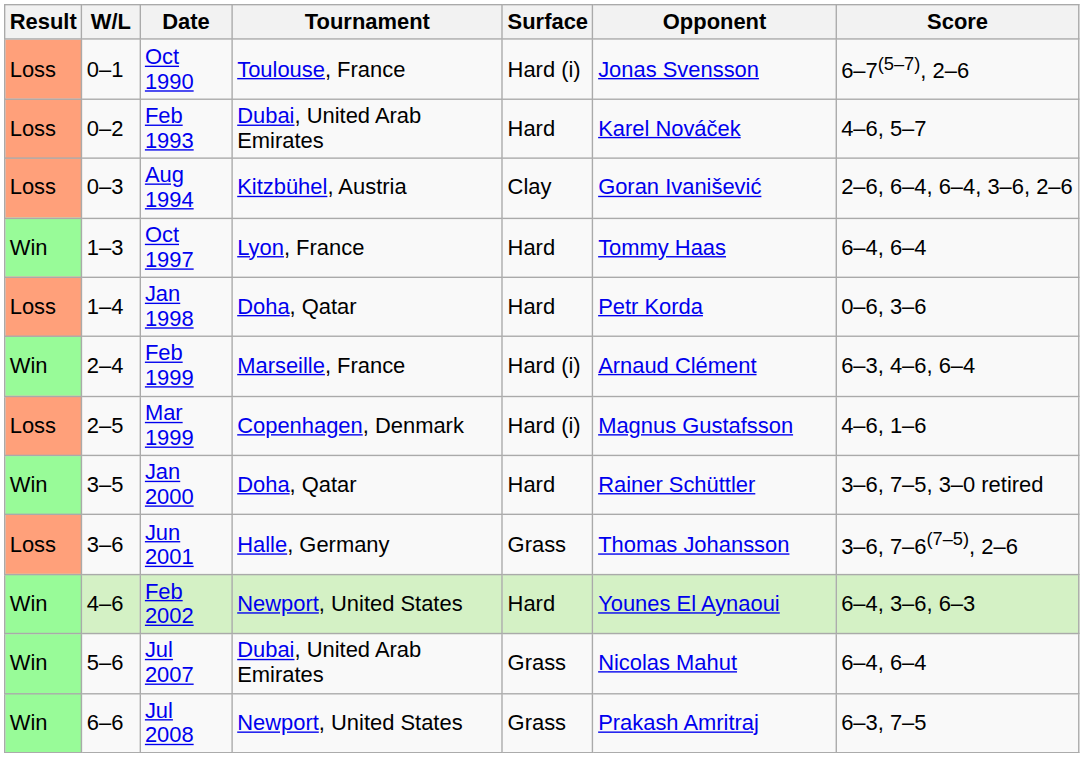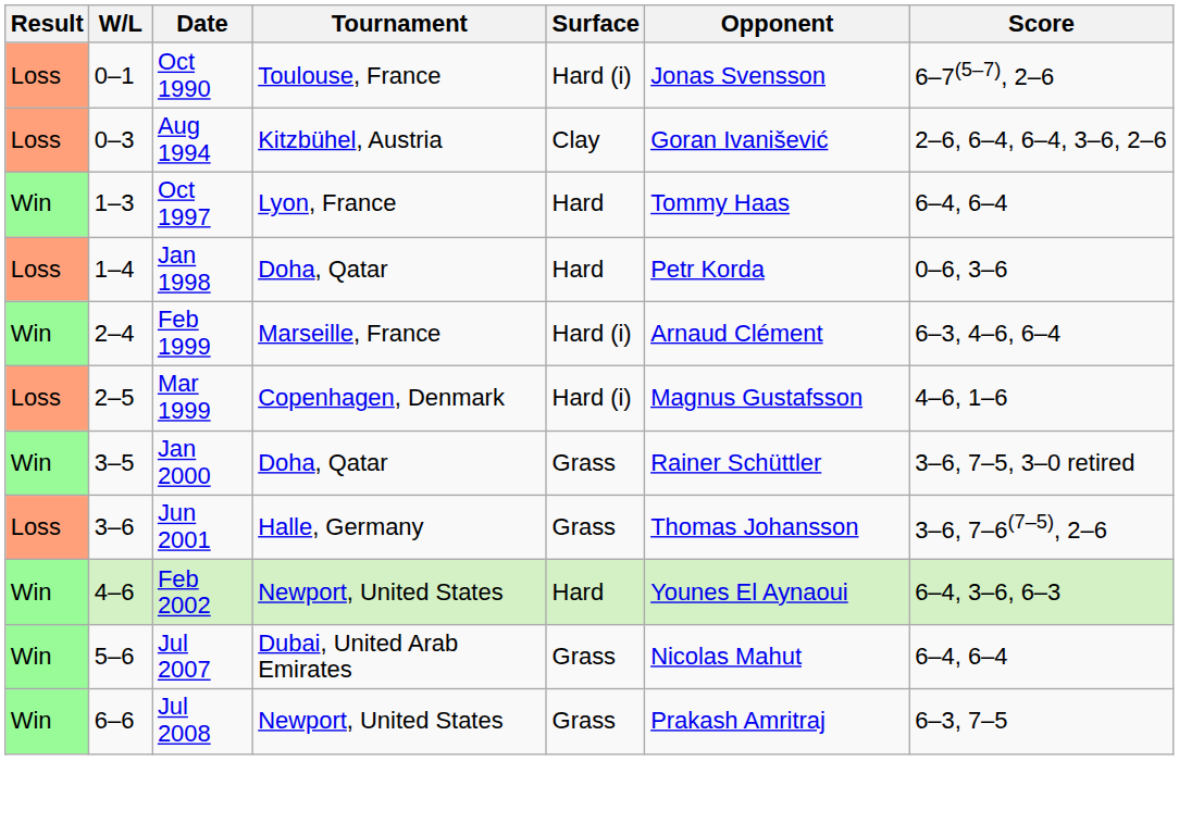 <table class="sortable wikitable">
 <tr>
 <th style=width:40px>Result</th>
 <th style="width:35px" class="unsortable">W/L</th>
 <th style=width:60px>Date</th>
 <th style=width:190px>Tournament</th>
 <th style=width:50px>Surface</th>
 <th style=width:170px>Opponent</th>
 <th style=width:170px class=unsortable>Score</th>
 </tr>
 <tr>
 <td style=background:#ffa07a>Loss</td>
 <td>0–1</td>
 <td><a href='#'>Oct 1990</a></td>
 <td><a href='#'>Toulouse</a>, France</td>
 <td>Hard (i)</td>
 <td> <a href='#'>Jonas Svensson</a></td>
 <td>6–7<sup>(5–7)</sup>, 2–6</td>
-</tr>
-<tr>
-<td style=background:#ffa07a>Loss</td>
-<td>0–2</td>
-<td><a href='#'>Feb 1993</a></td>
-<td><a href='#'>Dubai</a>, United Arab Emirates</td>
-<td>Hard</td>
-<td> <a href='#'>Karel Nováček</a></td>
-<td>4–6, 5–7</td>
 </tr>
 <tr>
 <td style=background:#ffa07a>Loss</td>
 <td>0–3</td>
 <td><a href='#'>Aug 1994</a></td>
 <td><a href='#'>Kitzbühel</a>, Austria</td>
 <td>Clay</td>
 <td> <a href='#'>Goran Ivanišević</a></td>
 <td>2–6, 6–4, 6–4, 3–6, 2–6</td>
 </tr>
 <tr>
 <td style=background:#98fb98>Win</td>
 <td>1–3</td>
 <td><a href='#'>Oct 1997</a></td>
 <td><a href='#'>Lyon</a>, France</td>
 <td>Hard</td>
 <td> <a href='#'>Tommy Haas</a></td>
 <td>6–4, 6–4</td>
 </tr>
 <tr>
 <td style=background:#ffa07a>Loss</td>
 <td>1–4</td>
 <td><a href='#'>Jan 1998</a></td>
 <td><a href='#'>Doha</a>, Qatar</td>
 <td>Hard</td>
 <td> <a href='#'>Petr Korda</a></td>
 <td>0–6, 3–6</td>
 </tr>
 <tr>
 <td style=background:#98fb98>Win</td>
 <td>2–4</td>
 <td><a href='#'>Feb 1999</a></td>
 <td><a href='#'>Marseille</a>, France</td>
 <td>Hard (i)</td>
 <td> <a href='#'>Arnaud Clément</a></td>
 <td>6–3, 4–6, 6–4</td>
 </tr>
 <tr>
 <td style=background:#ffa07a>Loss</td>
 <td>2–5</td>
 <td><a href='#'>Mar 1999</a></td>
 <td><a href='#'>Copenhagen</a>, Denmark</td>
 <td>Hard (i)</td>
 <td> <a href='#'>Magnus Gustafsson</a></td>
 <td>4–6, 1–6</td>
 </tr>
 <tr>
 <td style=background:#98fb98>Win</td>
 <td>3–5</td>
 <td><a href='#'>Jan 2000</a></td>
 <td><a href='#'>Doha</a>, Qatar</td>
-<td>Hard</td>
+<td>Grass</td>
 <td> <a href='#'>Rainer Schüttler</a></td>
 <td>3–6, 7–5, 3–0 retired</td>
 </tr>
 <tr>
 <td style=background:#ffa07a>Loss</td>
 <td>3–6</td>
 <td><a href='#'>Jun 2001</a></td>
 <td><a href='#'>Halle</a>, Germany</td>
 <td>Grass</td>
 <td> <a href='#'>Thomas Johansson</a></td>
 <td>3–6, 7–6<sup>(7–5)</sup>, 2–6</td>
 </tr>
 <tr bgcolor=#d4f1c5>
 <td style=background:#98fb98>Win</td>
 <td>4–6</td>
 <td><a href='#'>Feb 2002</a></td>
 <td><a href='#'>Newport</a>, United States</td>
 <td>Hard</td>
 <td> <a href='#'>Younes El Aynaoui</a></td>
 <td>6–4, 3–6, 6–3</td>
 </tr>
 <tr>
 <td style=background:#98fb98>Win</td>
 <td>5–6</td>
 <td><a href='#'>Jul 2007</a></td>
 <td><a href='#'>Dubai</a>, United Arab Emirates</td>
 <td>Grass</td>
 <td> <a href='#'>Nicolas Mahut</a></td>
 <td>6–4, 6–4</td>
 </tr>
 <tr>
 <td style=background:#98fb98>Win</td>
 <td>6–6</td>
 <td><a href='#'>Jul 2008</a></td>
 <td><a href='#'>Newport</a>, United States</td>
 <td>Grass</td>
 <td> <a href='#'>Prakash Amritraj</a></td>
 <td>6–3, 7–5</td>
 </tr>
 </table>
